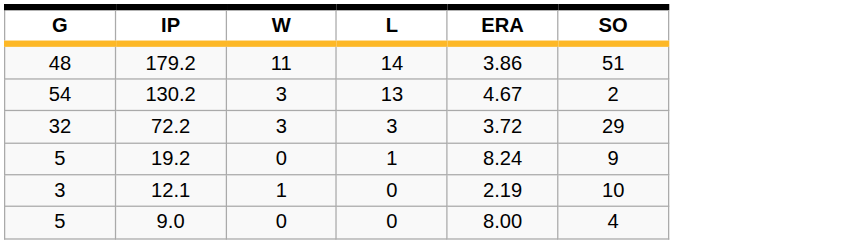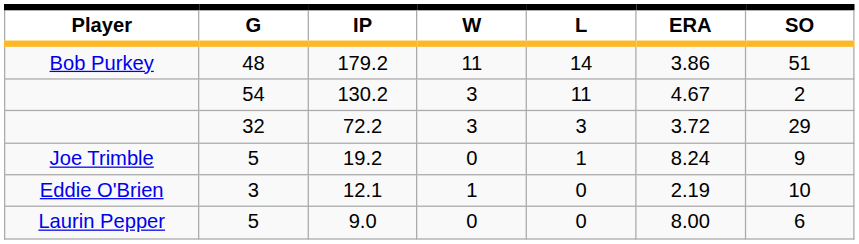 <table class="wikitable sortable">
 <tr>
+<th style="background:#FFFFFF; border-top:#000000 5px solid; border-bottom:#FDB827 5px solid;" width="16%">Player</th>
 <th style="background:#FFFFFF; border-top:#000000 5px solid; border-bottom:#FDB827 5px solid;" width="9%">G</th>
 <th style="background:#FFFFFF; border-top:#000000 5px solid; border-bottom:#FDB827 5px solid;" width="9%">IP</th>
 <th style="background:#FFFFFF; border-top:#000000 5px solid; border-bottom:#FDB827 5px solid;" width="9%">W</th>
 <th style="background:#FFFFFF; border-top:#000000 5px solid; border-bottom:#FDB827 5px solid;" width="9%">L</th>
 <th style="background:#FFFFFF; border-top:#000000 5px solid; border-bottom:#FDB827 5px solid;" width="9%">ERA</th>
 <th style="background:#FFFFFF; border-top:#000000 5px solid; border-bottom:#FDB827 5px solid;" width="9%">SO</th>
 </tr>
 <tr align="center">
+<td><a href='#'>Bob Purkey</a></td>
 <td>48</td>
 <td>179.2</td>
 <td>11</td>
 <td>14</td>
 <td>3.86</td>
 <td>51</td>
 </tr>
 <tr align="center">
+<td></td>
 <td>54</td>
 <td>130.2</td>
 <td>3</td>
-<td>13</td>
+<td>11</td>
 <td>4.67</td>
 <td>2</td>
 </tr>
 <tr align="center">
+<td></td>
 <td>32</td>
 <td>72.2</td>
 <td>3</td>
 <td>3</td>
 <td>3.72</td>
 <td>29</td>
 </tr>
 <tr align="center">
+<td><a href='#'>Joe Trimble</a></td>
 <td>5</td>
 <td>19.2</td>
 <td>0</td>
 <td>1</td>
 <td>8.24</td>
 <td>9</td>
 </tr>
 <tr align="center">
+<td><a href='#'>Eddie O'Brien</a></td>
 <td>3</td>
 <td>12.1</td>
 <td>1</td>
 <td>0</td>
 <td>2.19</td>
 <td>10</td>
 </tr>
 <tr align="center">
+<td><a href='#'>Laurin Pepper</a></td>
 <td>5</td>
 <td>9.0</td>
 <td>0</td>
 <td>0</td>
 <td>8.00</td>
-<td>4</td>
+<td>6</td>
 </tr>
 </table>
